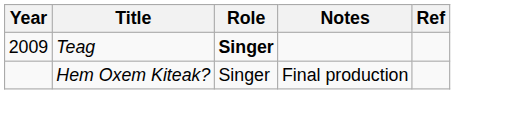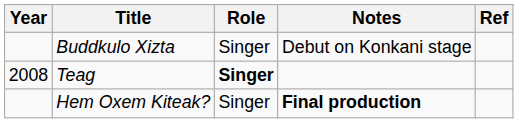 <table class="wikitable sortable">
 <tr>
 <th>Year</th>
 <th>Title</th>
 <th>Role</th>
 <th>Notes</th>
 <th>Ref</th>
 </tr>
 <tr>
-<td>2009</td>
+<td></td>
+<td><em>Buddkulo Xizta</em></td>
+<td>Singer</td>
+<td>Debut on Konkani stage</td>
+<td></td>
+</tr>
+<tr>
+<td>2008</td>
 <td><em>Teag</em></td>
 <td><strong>Singer</strong></td>
 <td></td>
 <td></td>
 </tr>
 <tr>
 <td></td>
 <td><em>Hem Oxem Kiteak?</em></td>
 <td>Singer</td>
-<td>Final production</td>
+<td><strong>Final production</strong></td>
 <td></td>
 </tr>
 </table>
